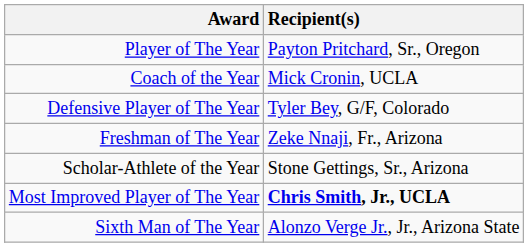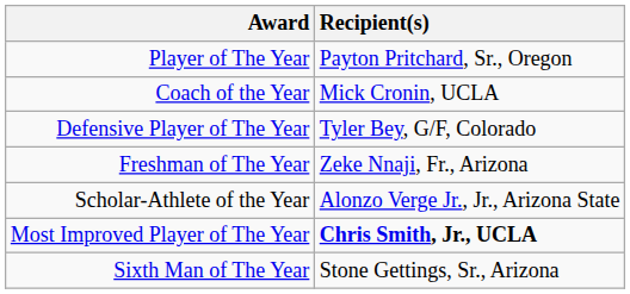 <table class="wikitable" style="white-space:nowrap; font-size:90%;">
 <tr>
 <th style="text-align:right;">Award</th>
 <th style="text-align:left;">Recipient(s)</th>
 </tr>
 <tr>
 <td style="text-align:right;"><a href='#'>Player of The Year</a></td>
 <td style="text-align:left;"><a href='#'>Payton Pritchard</a>, Sr., Oregon</td>
 </tr>
 <tr>
 <td style="text-align:right;"><a href='#'>Coach of the Year</a></td>
 <td style="text-align:left;"><a href='#'>Mick Cronin</a>, UCLA</td>
 </tr>
 <tr>
 <td style="text-align:right;"><a href='#'>Defensive Player of The Year</a></td>
 <td style="text-align:left;"><a href='#'>Tyler Bey</a>, G/F, Colorado</td>
 </tr>
 <tr>
 <td style="text-align:right;"><a href='#'>Freshman of The Year</a></td>
 <td style="text-align:left;"><a href='#'>Zeke Nnaji</a>, Fr., Arizona</td>
 </tr>
 <tr>
 <td style="text-align:right;">Scholar-Athlete of the Year</td>
-<td style="text-align:left;">Stone Gettings, Sr., Arizona</td>
+<td style="text-align:left;"><a href='#'>Alonzo Verge Jr.</a>, Jr., Arizona State</td>
 </tr>
 <tr>
 <td style="text-align:right;"><a href='#'>Most Improved Player of The Year</a></td>
 <td style="text-align:left;"><strong><a href='#'>Chris Smith</a>, Jr., UCLA</strong></td>
 </tr>
 <tr>
 <td style="text-align:right;"><a href='#'>Sixth Man of The Year</a></td>
-<td style="text-align:left;"><a href='#'>Alonzo Verge Jr.</a>, Jr., Arizona State</td>
+<td style="text-align:left;">Stone Gettings, Sr., Arizona</td>
 </tr>
 </table>
